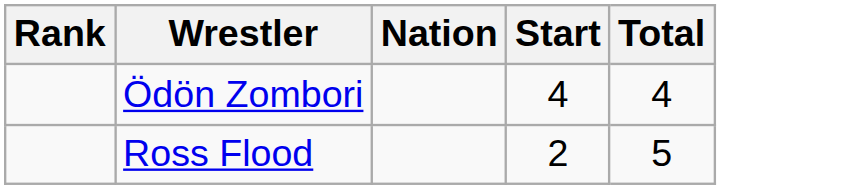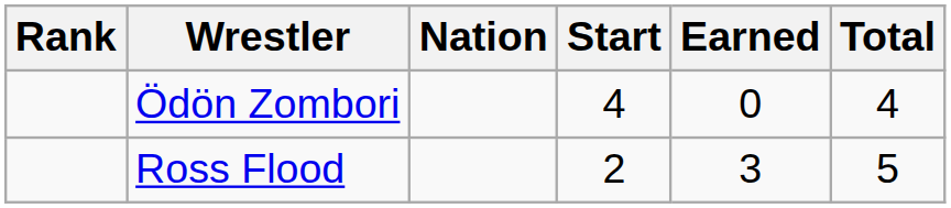 <table class="wikitable sortable" style="text-align:center;">
 <tr>
 <th>Rank</th>
 <th>Wrestler</th>
 <th>Nation</th>
 <th>Start</th>
+<th>Earned</th>
 <th>Total</th>
 </tr>
 <tr>
 <td></td>
 <td align=left><a href='#'>Ödön Zombori</a></td>
 <td align=left></td>
 <td>4</td>
+<td>0</td>
 <td>4</td>
 </tr>
 <tr>
 <td></td>
 <td align=left><a href='#'>Ross Flood</a></td>
 <td align=left></td>
 <td>2</td>
+<td>3</td>
 <td>5</td>
 </tr>
 </table>
